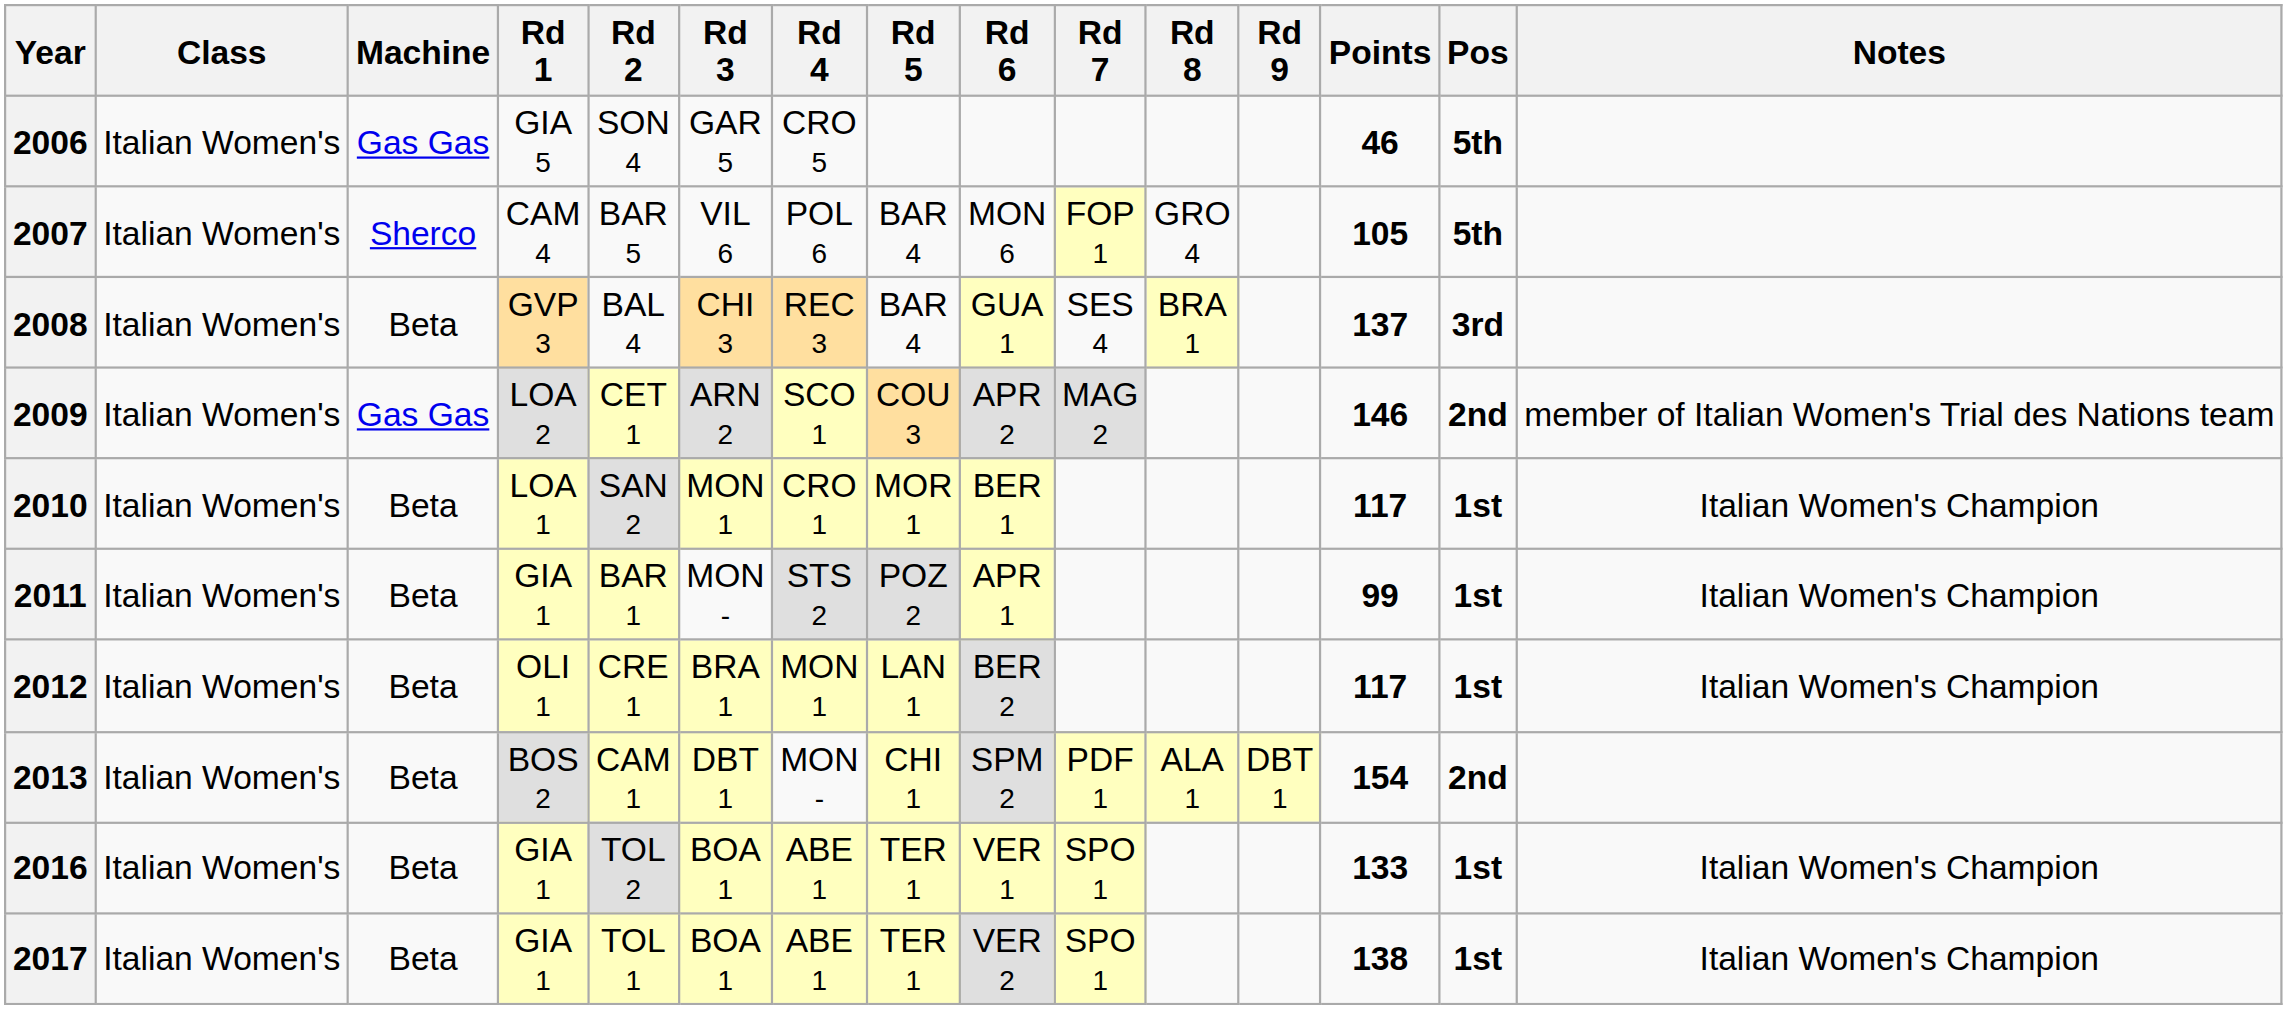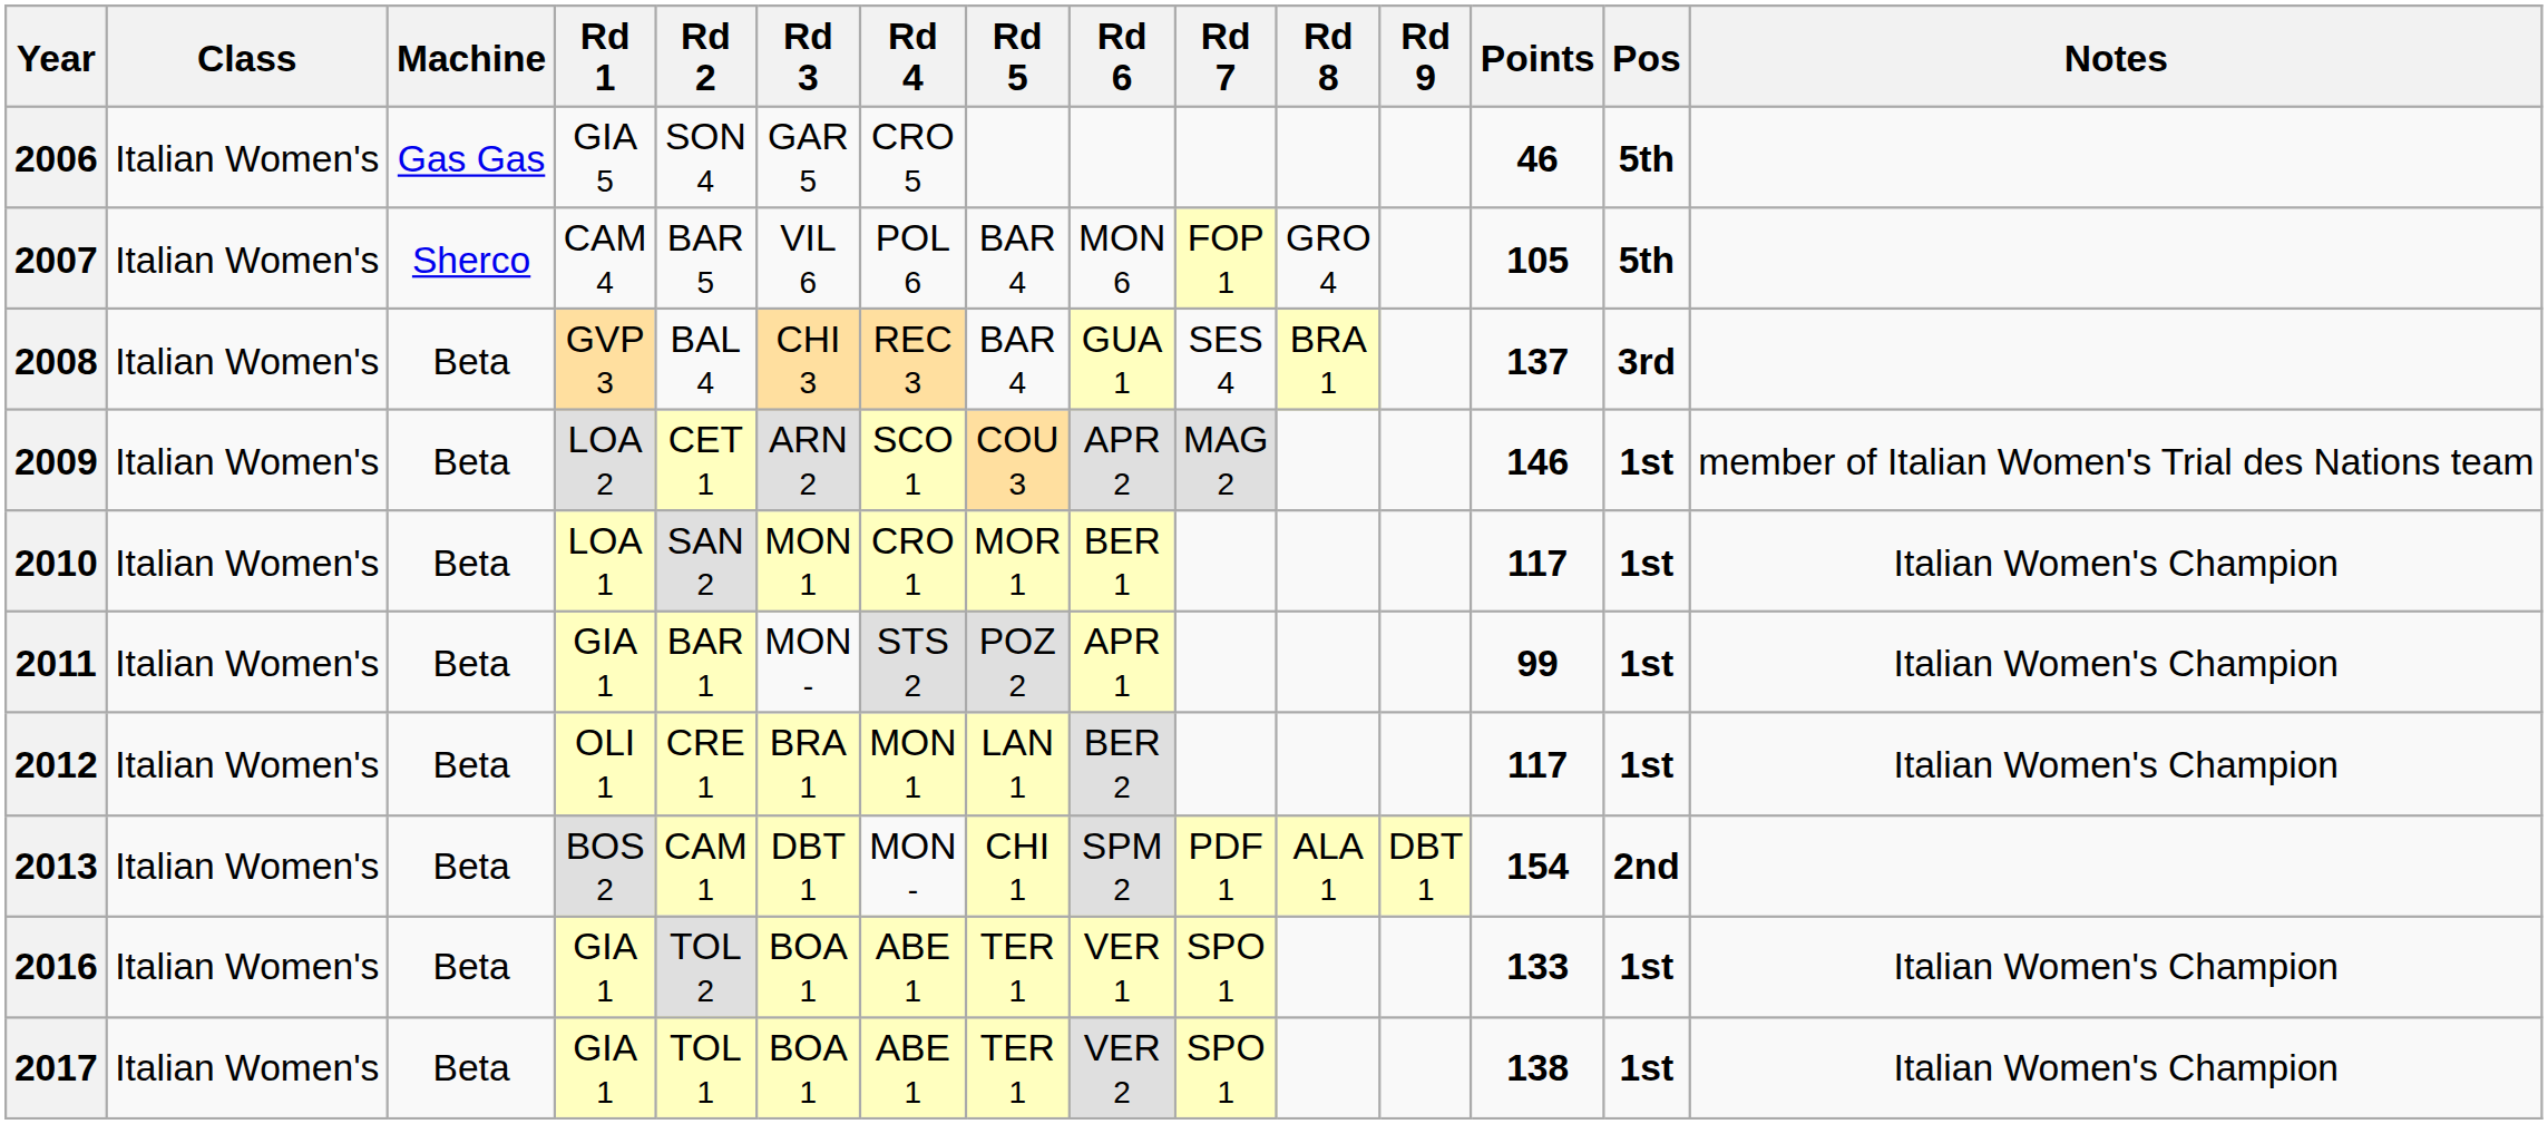 <table class="wikitable" style="text-align:center; font-size:95%">
 <tr valign="top">
 <th valign="middle">Year</th>
 <th valign="middle">Class</th>
 <th valign="middle">Machine</th>
 <th>Rd<br>1</th>
 <th>Rd<br>2</th>
 <th>Rd<br>3</th>
 <th>Rd<br>4</th>
 <th>Rd<br>5</th>
 <th>Rd<br>6</th>
 <th>Rd<br>7</th>
 <th>Rd<br>8</th>
 <th>Rd<br>9</th>
 <th valign="middle">Points</th>
 <th valign="middle">Pos</th>
 <th valign="middle">Notes</th>
 </tr>
 <tr>
 <th>2006</th>
 <td align="left"> Italian Women's</td>
 <td><a href='#'>Gas Gas</a></td>
 <td>GIA<br><small>5</small></td>
 <td>SON<br><small>4</small></td>
 <td>GAR<br><small>5</small></td>
 <td>CRO<br><small>5</small></td>
 <td></td>
 <td></td>
 <td></td>
 <td></td>
 <td></td>
 <td><strong>46</strong></td>
 <td><strong>5th</strong></td>
 <td></td>
 </tr>
 <tr>
 <th>2007</th>
 <td align="left"> Italian Women's</td>
 <td><a href='#'>Sherco</a></td>
 <td>CAM<br><small>4</small></td>
 <td>BAR<br><small>5</small></td>
 <td>VIL<br><small>6</small></td>
 <td>POL<br><small>6</small></td>
 <td>BAR<br><small>4</small></td>
 <td>MON<br><small>6</small></td>
 <td style="background:#FFFFBF;">FOP<br><small>1</small></td>
 <td>GRO<br><small>4</small></td>
 <td></td>
 <td><strong>105</strong></td>
 <td><strong>5th</strong></td>
 <td></td>
 </tr>
 <tr>
 <th>2008</th>
 <td align="left"> Italian Women's</td>
 <td>Beta</td>
 <td style="background:#FFDF9F;">GVP<br><small>3</small></td>
 <td>BAL<br><small>4</small></td>
 <td style="background:#FFDF9F;">CHI<br><small>3</small></td>
 <td style="background:#FFDF9F;">REC<br><small>3</small></td>
 <td>BAR<br><small>4</small></td>
 <td style="background:#FFFFBF;">GUA<br><small>1</small></td>
 <td>SES<br><small>4</small></td>
 <td style="background:#FFFFBF;">BRA<br><small>1</small></td>
 <td></td>
 <td><strong>137</strong></td>
 <td><strong>3rd</strong></td>
 <td></td>
 </tr>
 <tr>
 <th>2009</th>
 <td align="left"> Italian Women's</td>
-<td><a href='#'>Gas Gas</a></td>
+<td>Beta</td>
 <td style="background:#DFDFDF;">LOA<br><small>2</small></td>
 <td style="background:#FFFFBF;">CET<br><small>1</small></td>
 <td style="background:#DFDFDF;">ARN<br><small>2</small></td>
 <td style="background:#FFFFBF;">SCO<br><small>1</small></td>
 <td style="background:#FFDF9F;">COU<br><small>3</small></td>
 <td style="background:#DFDFDF;">APR<br><small>2</small></td>
 <td style="background:#DFDFDF;">MAG<br><small>2</small></td>
 <td></td>
 <td></td>
 <td><strong>146</strong></td>
-<td><strong>2nd</strong></td>
+<td><strong>1st</strong></td>
 <td>member of Italian Women's Trial des Nations team</td>
 </tr>
 <tr>
 <th>2010</th>
 <td align="left"> Italian Women's</td>
 <td>Beta</td>
 <td style="background:#FFFFBF;">LOA<br><small>1</small></td>
 <td style="background:#DFDFDF;">SAN<br><small>2</small></td>
 <td style="background:#FFFFBF;">MON<br><small>1</small></td>
 <td style="background:#FFFFBF;">CRO<br><small>1</small></td>
 <td style="background:#FFFFBF;">MOR<br><small>1</small></td>
 <td style="background:#FFFFBF;">BER<br><small>1</small></td>
 <td></td>
 <td></td>
 <td></td>
 <td><strong>117</strong></td>
 <td><strong>1st</strong></td>
 <td>Italian Women's Champion</td>
 </tr>
 <tr>
 <th>2011</th>
 <td align="left"> Italian Women's</td>
 <td>Beta</td>
 <td style="background:#FFFFBF;">GIA<br><small>1</small></td>
 <td style="background:#FFFFBF;">BAR<br><small>1</small></td>
 <td>MON<br><small>-</small></td>
 <td style="background:#DFDFDF;">STS<br><small>2</small></td>
 <td style="background:#DFDFDF;">POZ<br><small>2</small></td>
 <td style="background:#FFFFBF;">APR<br><small>1</small></td>
 <td></td>
 <td></td>
 <td></td>
 <td><strong>99</strong></td>
 <td><strong>1st</strong></td>
 <td>Italian Women's Champion</td>
 </tr>
 <tr>
 <th>2012</th>
 <td align="left"> Italian Women's</td>
 <td>Beta</td>
 <td style="background:#FFFFBF;">OLI<br><small>1</small></td>
 <td style="background:#FFFFBF;">CRE<br><small>1</small></td>
 <td style="background:#FFFFBF;">BRA<br><small>1</small></td>
 <td style="background:#FFFFBF;">MON<br><small>1</small></td>
 <td style="background:#FFFFBF;">LAN<br><small>1</small></td>
 <td style="background:#DFDFDF;">BER<br><small>2</small></td>
 <td></td>
 <td></td>
 <td></td>
 <td><strong>117</strong></td>
 <td><strong>1st</strong></td>
 <td>Italian Women's Champion</td>
 </tr>
 <tr>
 <th>2013</th>
 <td align="left"> Italian Women's</td>
 <td>Beta</td>
 <td style="background:#DFDFDF;">BOS<br><small>2</small></td>
 <td style="background:#FFFFBF;">CAM<br><small>1</small></td>
 <td style="background:#FFFFBF;">DBT<br><small>1</small></td>
 <td>MON<br><small>-</small></td>
 <td style="background:#FFFFBF;">CHI<br><small>1</small></td>
 <td style="background:#DFDFDF;">SPM<br><small>2</small></td>
 <td style="background:#FFFFBF;">PDF<br><small>1</small></td>
 <td style="background:#FFFFBF;">ALA<br><small>1</small></td>
 <td style="background:#FFFFBF;">DBT<br><small>1</small></td>
 <td><strong>154</strong></td>
 <td><strong>2nd</strong></td>
 <td></td>
 </tr>
 <tr>
 <th>2016</th>
 <td align="left"> Italian Women's</td>
 <td>Beta</td>
 <td style="background:#FFFFBF;">GIA<br><small>1</small></td>
 <td style="background:#DFDFDF;">TOL<br><small>2</small></td>
 <td style="background:#FFFFBF;">BOA<br><small>1</small></td>
 <td style="background:#FFFFBF;">ABE<br><small>1</small></td>
 <td style="background:#FFFFBF;">TER<br><small>1</small></td>
 <td style="background:#FFFFBF;">VER<br><small>1</small></td>
 <td style="background:#FFFFBF;">SPO<br><small>1</small></td>
 <td></td>
 <td></td>
 <td><strong>133</strong></td>
 <td><strong>1st</strong></td>
 <td>Italian Women's Champion</td>
 </tr>
 <tr>
 <th>2017</th>
 <td align="left"> Italian Women's</td>
 <td>Beta</td>
 <td style="background:#FFFFBF;">GIA<br><small>1</small></td>
 <td style="background:#FFFFBF;">TOL<br><small>1</small></td>
 <td style="background:#FFFFBF;">BOA<br><small>1</small></td>
 <td style="background:#FFFFBF;">ABE<br><small>1</small></td>
 <td style="background:#FFFFBF;">TER<br><small>1</small></td>
 <td style="background:#DFDFDF;">VER<br><small>2</small></td>
 <td style="background:#FFFFBF;">SPO<br><small>1</small></td>
 <td></td>
 <td></td>
 <td><strong>138</strong></td>
 <td><strong>1st</strong></td>
 <td>Italian Women's Champion</td>
 </tr>
 </table>
